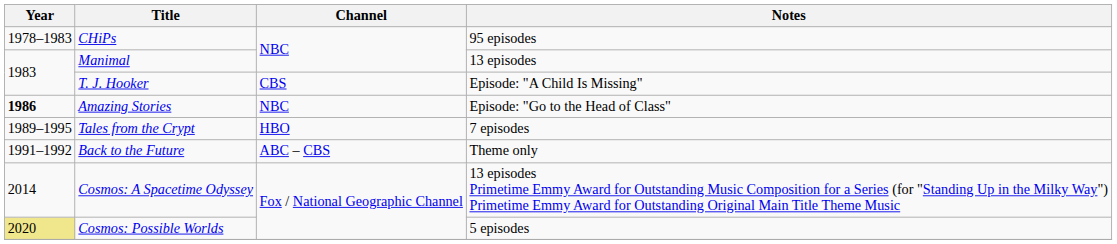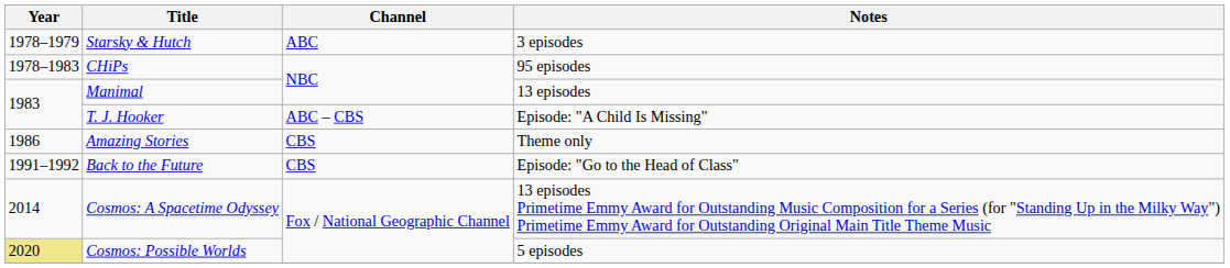 <table class="wikitable">
 <tr>
 <th>Year</th>
 <th>Title</th>
 <th>Channel</th>
 <th>Notes</th>
+</tr>
+<tr>
+<td>1978–1979</td>
+<td><em><a href='#'>Starsky & Hutch</a></em></td>
+<td><a href='#'>ABC</a></td>
+<td>3 episodes</td>
 </tr>
 <tr>
 <td>1978–1983</td>
 <td><em><a href='#'>CHiPs</a></em></td>
 <td rowspan="2"><a href='#'>NBC</a></td>
 <td>95 episodes</td>
 </tr>
 <tr>
 <td rowspan="2">1983</td>
 <td><em><a href='#'>Manimal</a></em></td>
 <td>13 episodes</td>
 </tr>
 <tr>
 <td><em><a href='#'>T. J. Hooker</a></em></td>
-<td><a href='#'>CBS</a></td>
+<td><a href='#'>ABC</a> – <a href='#'>CBS</a></td>
 <td>Episode: "A Child Is Missing"</td>
 </tr>
 <tr>
-<td><strong>1986</strong></td>
+<td>1986</td>
 <td><em><a href='#'>Amazing Stories</a></em></td>
-<td><a href='#'>NBC</a></td>
-<td>Episode: "Go to the Head of Class"</td>
-</tr>
-<tr>
-<td>1989–1995</td>
-<td><em><a href='#'>Tales from the Crypt</a></em></td>
-<td><a href='#'>HBO</a></td>
-<td>7 episodes</td>
+<td><a href='#'>CBS</a></td>
+<td>Theme only</td>
 </tr>
 <tr>
 <td>1991–1992</td>
 <td><em><a href='#'>Back to the Future</a></em></td>
-<td><a href='#'>ABC</a> – <a href='#'>CBS</a></td>
-<td>Theme only</td>
+<td><a href='#'>CBS</a></td>
+<td>Episode: "Go to the Head of Class"</td>
 </tr>
 <tr>
 <td>2014</td>
 <td><em><a href='#'>Cosmos: A Spacetime Odyssey</a></em></td>
 <td rowspan="2"><a href='#'>Fox</a> / <a href='#'>National Geographic Channel</a></td>
 <td>13 episodes<br><a href='#'>Primetime Emmy Award for Outstanding Music Composition for a Series</a> (for "<a href='#'>Standing Up in the Milky Way</a>")<br><a href='#'>Primetime Emmy Award for Outstanding Original Main Title Theme Music</a></td>
 </tr>
 <tr>
 <td style="background: khaki;">2020</td>
 <td><em><a href='#'>Cosmos: Possible Worlds</a></em></td>
 <td>5 episodes</td>
 </tr>
 <tr>
 </tr>
 </table>
